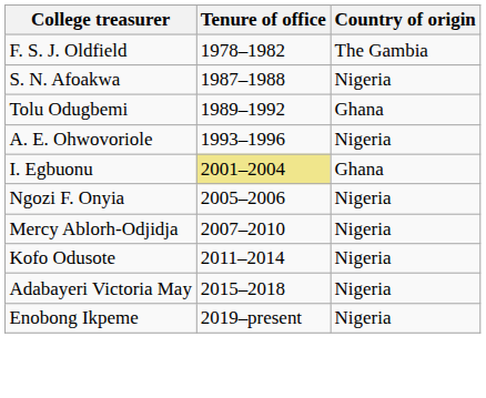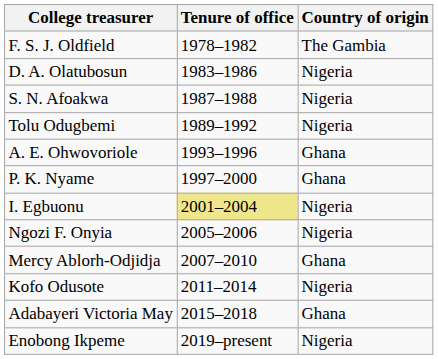 <table class="wikitable collapsible sortable">
 <tr>
 <th>College treasurer</th>
 <th>Tenure of office</th>
 <th>Country of origin</th>
 </tr>
 <tr>
 <td>F. S. J. Oldfield</td>
 <td>1978–1982</td>
 <td>The Gambia</td>
 </tr>
 <tr>
+<td>D. A. Olatubosun</td>
+<td>1983–1986</td>
+<td>Nigeria</td>
+</tr>
+<tr>
 <td>S. N. Afoakwa</td>
 <td>1987–1988</td>
 <td>Nigeria</td>
 </tr>
 <tr>
 <td>Tolu Odugbemi</td>
 <td>1989–1992</td>
-<td>Ghana</td>
+<td>Nigeria</td>
 </tr>
 <tr>
 <td>A. E. Ohwovoriole</td>
 <td>1993–1996</td>
-<td>Nigeria</td>
+<td>Ghana</td>
+</tr>
+<tr>
+<td>P. K. Nyame</td>
+<td>1997–2000</td>
+<td>Ghana</td>
 </tr>
 <tr>
 <td>I. Egbuonu</td>
 <td style="background: khaki;">2001–2004</td>
-<td>Ghana</td>
+<td>Nigeria</td>
 </tr>
 <tr>
 <td>Ngozi F. Onyia</td>
 <td>2005–2006</td>
 <td>Nigeria</td>
 </tr>
 <tr>
 <td>Mercy Ablorh-Odjidja</td>
 <td>2007–2010</td>
-<td>Nigeria</td>
+<td>Ghana</td>
 </tr>
 <tr>
 <td>Kofo Odusote</td>
 <td>2011–2014</td>
 <td>Nigeria</td>
 </tr>
 <tr>
 <td>Adabayeri Victoria May</td>
 <td>2015–2018</td>
-<td>Nigeria</td>
+<td>Ghana</td>
 </tr>
 <tr>
 <td>Enobong Ikpeme</td>
 <td>2019–present</td>
 <td>Nigeria</td>
 </tr>
 </table>
